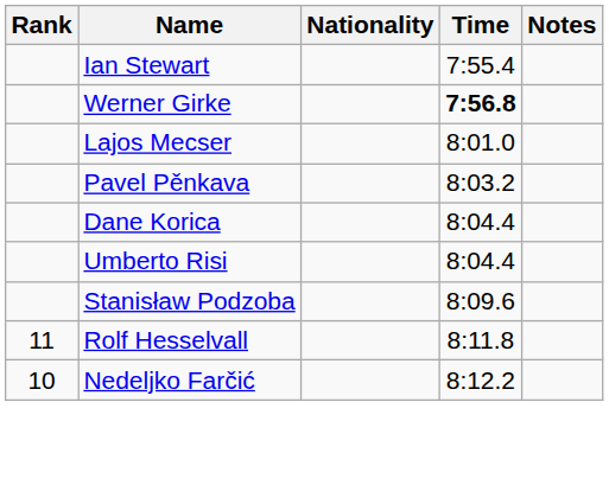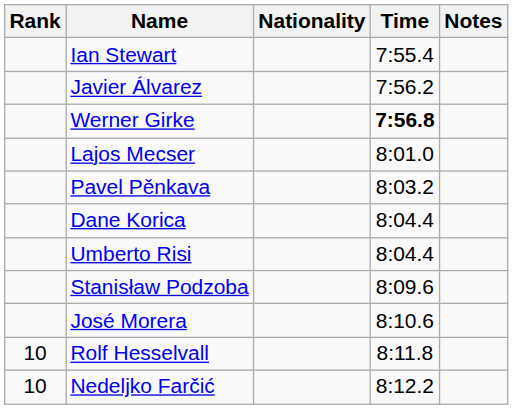 <table class="wikitable sortable" style="text-align:center">
 <tr>
 <th>Rank</th>
 <th>Name</th>
 <th>Nationality</th>
 <th>Time</th>
 <th>Notes</th>
 </tr>
 <tr>
 <td></td>
 <td align="left"><a href='#'>Ian Stewart</a></td>
 <td align=left></td>
 <td>7:55.4</td>
+<td></td>
+</tr>
+<tr>
+<td></td>
+<td align="left"><a href='#'>Javier Álvarez</a></td>
+<td align=left></td>
+<td>7:56.2</td>
 <td></td>
 </tr>
 <tr>
 <td></td>
 <td align="left"><a href='#'>Werner Girke</a></td>
 <td align=left></td>
 <td><strong>7:56.8</strong></td>
 <td></td>
 </tr>
 <tr>
 <td></td>
 <td align="left"><a href='#'>Lajos Mecser</a></td>
 <td align=left></td>
 <td>8:01.0</td>
 <td></td>
 </tr>
 <tr>
 <td></td>
 <td align="left"><a href='#'>Pavel Pěnkava</a></td>
 <td align=left></td>
 <td>8:03.2</td>
 <td></td>
 </tr>
 <tr>
 <td></td>
 <td align="left"><a href='#'>Dane Korica</a></td>
 <td align=left></td>
 <td>8:04.4</td>
 <td></td>
 </tr>
 <tr>
 <td></td>
 <td align="left"><a href='#'>Umberto Risi</a></td>
 <td align=left></td>
 <td>8:04.4</td>
 <td></td>
 </tr>
 <tr>
 <td></td>
 <td align="left"><a href='#'>Stanisław Podzoba</a></td>
 <td align=left></td>
 <td>8:09.6</td>
 <td></td>
 </tr>
 <tr>
-<td>11</td>
+<td></td>
+<td align="left"><a href='#'>José Morera</a></td>
+<td align=left></td>
+<td>8:10.6</td>
+<td></td>
+</tr>
+<tr>
+<td>10</td>
 <td align="left"><a href='#'>Rolf Hesselvall</a></td>
 <td align=left></td>
 <td>8:11.8</td>
 <td></td>
 </tr>
 <tr>
 <td>10</td>
 <td align="left"><a href='#'>Nedeljko Farčić</a></td>
 <td align=left></td>
 <td>8:12.2</td>
 <td></td>
 </tr>
 </table>
